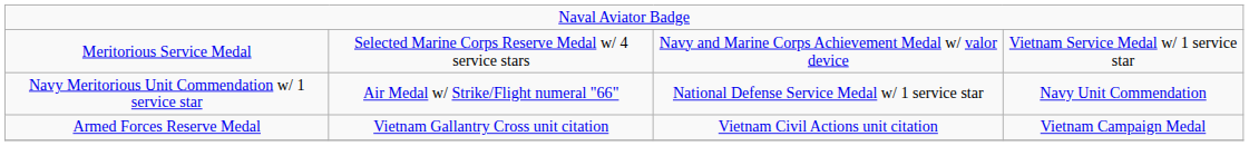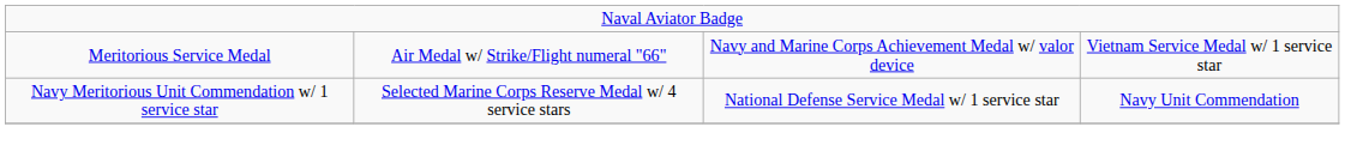 <table class="wikitable" style="margin:1em auto; text-align:center;">
 <tr>
 <td colspan="4"><a href='#'>Naval Aviator Badge</a></td>
 </tr>
 <tr>
 <td><a href='#'>Meritorious Service Medal</a></td>
-<td><a href='#'>Selected Marine Corps Reserve Medal</a> w/ 4 service stars</td>
+<td><a href='#'>Air Medal</a> w/ <a href='#'>Strike/Flight numeral "66"</a></td>
 <td><a href='#'>Navy and Marine Corps Achievement Medal</a> w/ <a href='#'>valor device</a></td>
 <td><a href='#'>Vietnam Service Medal</a> w/ 1 service star</td>
 </tr>
 <tr>
 <td><a href='#'>Navy Meritorious Unit Commendation</a> w/ 1 <a href='#'>service star</a></td>
-<td><a href='#'>Air Medal</a> w/ <a href='#'>Strike/Flight numeral "66"</a></td>
+<td><a href='#'>Selected Marine Corps Reserve Medal</a> w/ 4 service stars</td>
 <td><a href='#'>National Defense Service Medal</a> w/ 1 service star</td>
 <td><a href='#'>Navy Unit Commendation</a></td>
 </tr>
 <tr>
-<td><a href='#'>Armed Forces Reserve Medal</a></td>
-<td><a href='#'>Vietnam Gallantry Cross unit citation</a></td>
-<td><a href='#'>Vietnam Civil Actions unit citation</a></td>
-<td><a href='#'>Vietnam Campaign Medal</a></td>
-</tr>
-<tr>
 </tr>
 </table>
